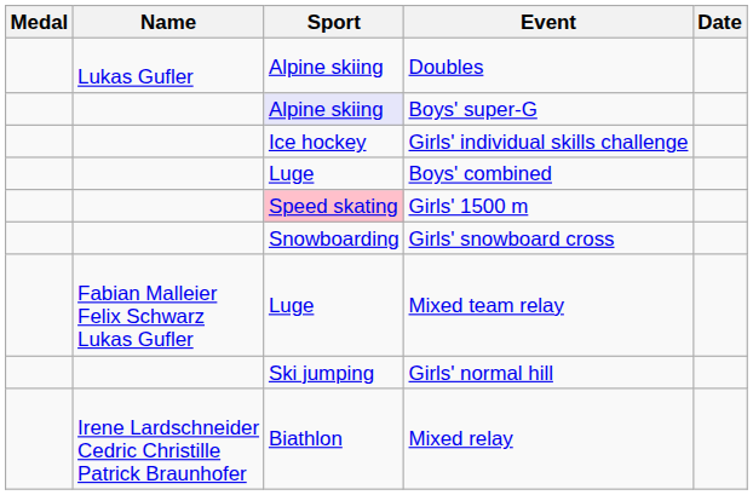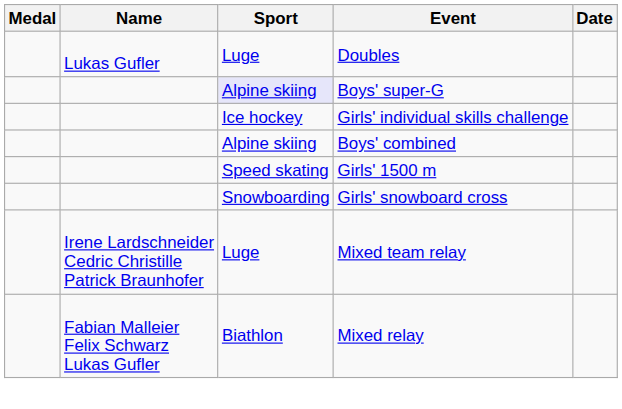 <table class="wikitable sortable" style="font-size: 95%">
 <tr>
 <th>Medal</th>
 <th>Name</th>
 <th>Sport</th>
 <th>Event</th>
 <th>Date</th>
 </tr>
 <tr>
 <td></td>
 <td><br><a href='#'>Lukas Gufler</a></td>
-<td><a href='#'>Alpine skiing</a></td>
+<td><a href='#'>Luge</a></td>
 <td><a href='#'>Doubles</a></td>
 <td></td>
 </tr>
 <tr>
 <td></td>
 <td></td>
 <td style="background: lavender;"><a href='#'>Alpine skiing</a></td>
 <td><a href='#'>Boys' super-G</a></td>
 <td></td>
 </tr>
 <tr>
 <td></td>
 <td></td>
 <td><a href='#'>Ice hockey</a></td>
 <td><a href='#'>Girls' individual skills challenge</a></td>
 <td></td>
 </tr>
 <tr>
 <td></td>
 <td></td>
-<td><a href='#'>Luge</a></td>
+<td><a href='#'>Alpine skiing</a></td>
 <td><a href='#'>Boys' combined</a></td>
 <td></td>
 </tr>
 <tr>
 <td></td>
 <td></td>
-<td style="background: pink;"><a href='#'>Speed skating</a></td>
+<td><a href='#'>Speed skating</a></td>
 <td><a href='#'>Girls' 1500 m</a></td>
 <td></td>
 </tr>
 <tr>
 <td></td>
 <td></td>
 <td><a href='#'>Snowboarding</a></td>
 <td><a href='#'>Girls' snowboard cross</a></td>
 <td></td>
 </tr>
 <tr>
 <td></td>
-<td><br><a href='#'>Fabian Malleier</a><br><a href='#'>Felix Schwarz</a><br><a href='#'>Lukas Gufler</a></td>
+<td> <br><a href='#'>Irene Lardschneider</a><br><a href='#'>Cedric Christille</a><br><a href='#'>Patrick Braunhofer</a></td>
 <td><a href='#'>Luge</a></td>
 <td><a href='#'>Mixed team relay</a></td>
 <td></td>
 </tr>
 <tr>
 <td></td>
-<td></td>
-<td><a href='#'>Ski jumping</a></td>
-<td><a href='#'>Girls' normal hill</a></td>
-<td></td>
-</tr>
-<tr>
-<td></td>
-<td> <br><a href='#'>Irene Lardschneider</a><br><a href='#'>Cedric Christille</a><br><a href='#'>Patrick Braunhofer</a></td>
+<td><br><a href='#'>Fabian Malleier</a><br><a href='#'>Felix Schwarz</a><br><a href='#'>Lukas Gufler</a></td>
 <td><a href='#'>Biathlon</a></td>
 <td><a href='#'>Mixed relay</a></td>
 <td></td>
 </tr>
 </table>
